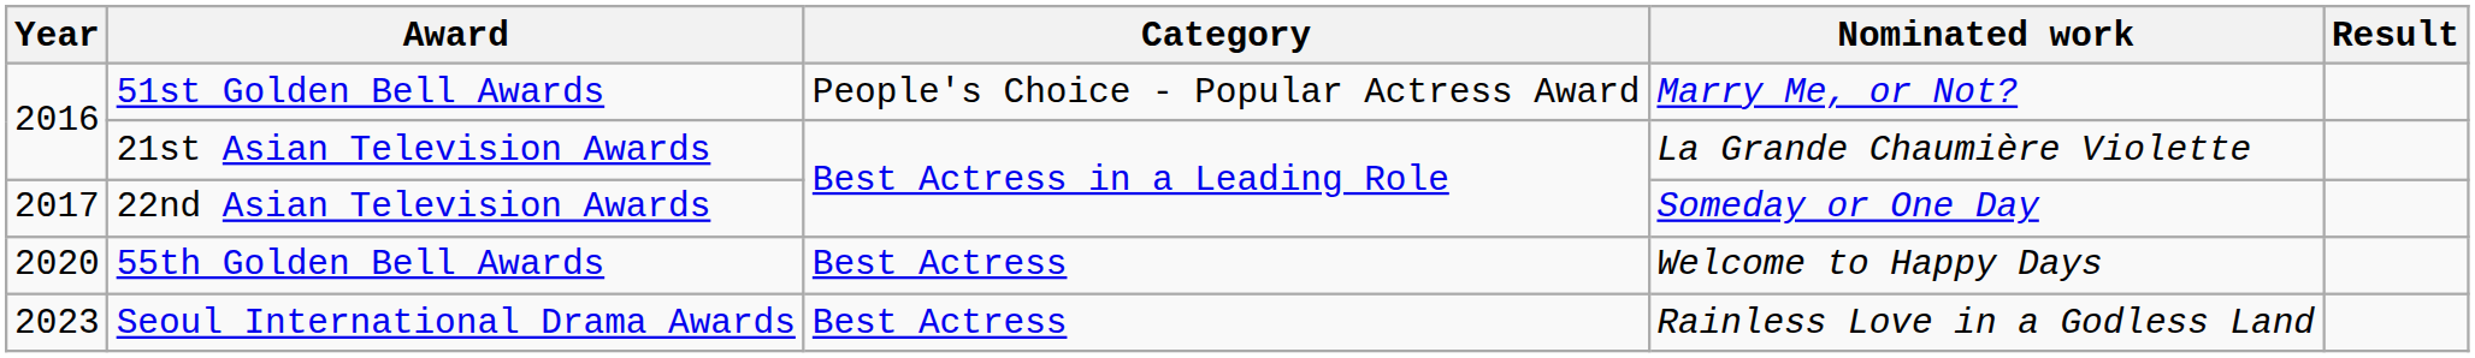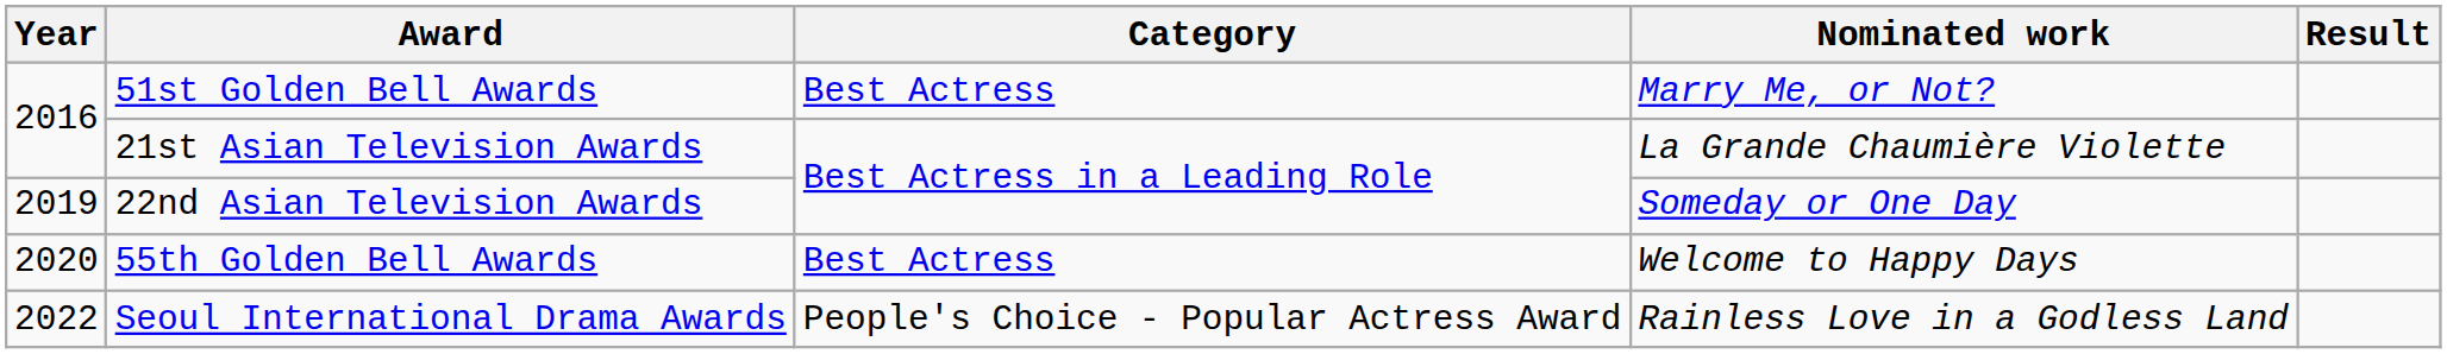 <table class="wikitable sortable">
 <tr>
 <th>Year</th>
 <th>Award</th>
 <th>Category</th>
 <th>Nominated work</th>
 <th>Result</th>
 </tr>
 <tr>
 <td rowspan=2>2016</td>
 <td><a href='#'>51st Golden Bell Awards</a></td>
-<td>People's Choice - Popular Actress Award</td>
+<td><a href='#'>Best Actress</a></td>
 <td><em><a href='#'>Marry Me, or Not?</a></em></td>
 <td></td>
 </tr>
 <tr>
 <td>21st <a href='#'>Asian Television Awards</a></td>
 <td rowspan=2><a href='#'>Best Actress in a Leading Role</a></td>
 <td><em>La Grande Chaumière Violette</em></td>
 <td></td>
 </tr>
 <tr>
-<td>2017</td>
+<td>2019</td>
 <td>22nd <a href='#'>Asian Television Awards</a></td>
 <td><em><a href='#'>Someday or One Day</a></em></td>
 <td></td>
 </tr>
 <tr>
 <td>2020</td>
 <td><a href='#'>55th Golden Bell Awards</a></td>
 <td><a href='#'>Best Actress</a></td>
 <td><em>Welcome to Happy Days</em></td>
 <td></td>
 </tr>
 <tr>
-<td>2023</td>
+<td>2022</td>
 <td><a href='#'>Seoul International Drama Awards</a></td>
-<td><a href='#'>Best Actress</a></td>
+<td>People's Choice - Popular Actress Award</td>
 <td><em>Rainless Love in a Godless Land</em></td>
 <td></td>
 </tr>
 </table>
